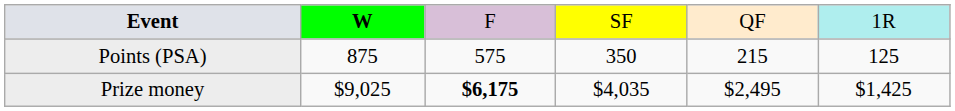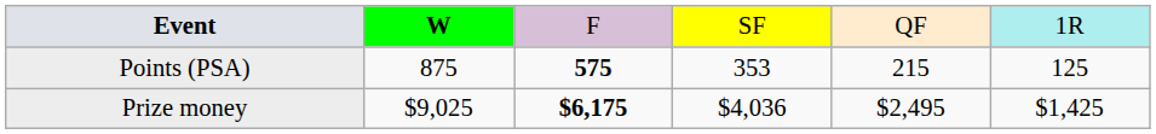 <table class=wikitable style=font-size:90%;text-align:center>
 <tr>
 <td width=200 colspan=1 bgcolor=#dfe2e9><strong>Event</strong></td>
 <td width=80 bgcolor=lime><strong>W</strong></td>
 <td width=85 bgcolor=#D8BFD8>F</td>
 <td width=85 bgcolor=#FFFF00>SF</td>
 <td width=85 bgcolor=#ffebcd>QF</td>
 <td width=85 bgcolor=#afeeee>1R</td>
 </tr>
 <tr>
 <td bgcolor=#EDEDED>Points (PSA)</td>
 <td>875</td>
-<td>575</td>
-<td>350</td>
+<td><strong>575</strong></td>
+<td>353</td>
 <td>215</td>
 <td>125</td>
 </tr>
 <tr>
 <td bgcolor=#EDEDED>Prize money</td>
 <td>$9,025</td>
 <td><strong>$6,175</strong></td>
-<td>$4,035</td>
+<td>$4,036</td>
 <td>$2,495</td>
 <td>$1,425</td>
 </tr>
 </table>
